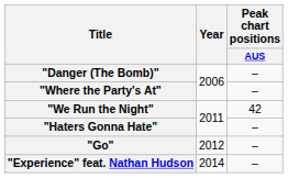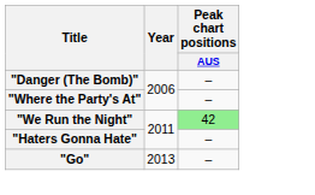 <table class="wikitable plainrowheaders" style="text-align:center;">
 <tr>
 <th scope="col" rowspan="2">Title</th>
 <th scope="col" rowspan="2">Year</th>
 <th scope="col" colspan="1">Peak chart positions</th>
 </tr>
 <tr>
 <th scope="col" style="width:3em;font-size:85%;"><a href='#'>AUS</a></th>
 </tr>
 <tr>
 <th scope="row">"Danger (The Bomb)"</th>
 <td rowspan="2">2006</td>
 <td>–</td>
 </tr>
 <tr>
 <th scope="row">"Where the Party's At"</th>
 <td>–</td>
 </tr>
 <tr>
 <th scope="row">"We Run the Night"</th>
 <td rowspan="2">2011</td>
-<td>42</td>
+<td style="background: lightgreen;">42</td>
 </tr>
 <tr>
 <th scope="row">"Haters Gonna Hate"</th>
 <td>–</td>
 </tr>
 <tr>
 <th scope="row">"Go"</th>
-<td>2012</td>
-<td>–</td>
-</tr>
-<tr>
-<th scope="row">"Experience" feat. <a href='#'>Nathan Hudson</a></th>
-<td>2014</td>
+<td>2013</td>
 <td>–</td>
 </tr>
 </table>
